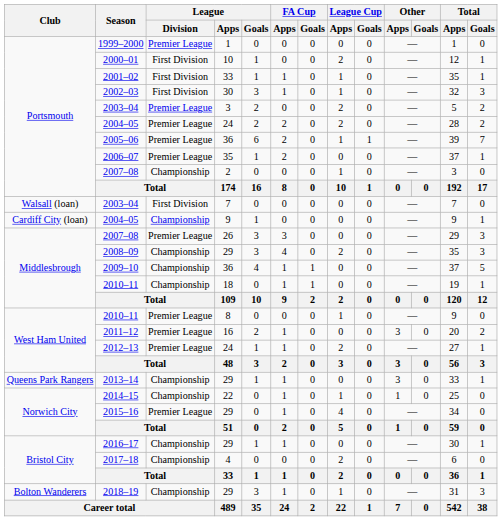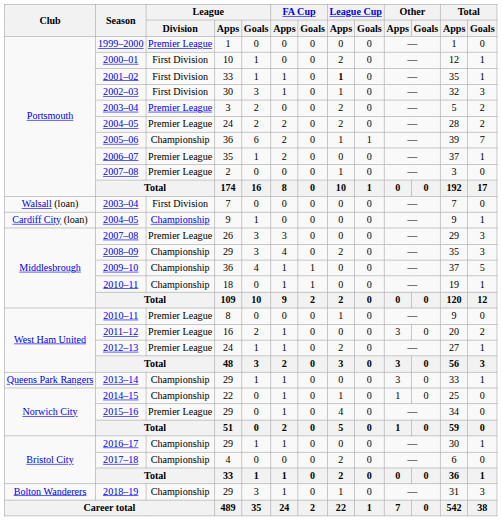 <table class="wikitable" style="text-align: center;">
 <tr>
 <th rowspan=2>Club</th>
 <th rowspan=2>Season</th>
 <th colspan=3>League</th>
 <th colspan=2><a href='#'>FA Cup</a></th>
 <th colspan=2><a href='#'>League Cup</a></th>
 <th colspan=2>Other</th>
 <th colspan=2>Total</th>
 </tr>
 <tr>
 <th>Division</th>
 <th>Apps</th>
 <th>Goals</th>
 <th>Apps</th>
 <th>Goals</th>
 <th>Apps</th>
 <th>Goals</th>
 <th>Apps</th>
 <th>Goals</th>
 <th>Apps</th>
 <th>Goals</th>
 </tr>
 <tr>
 <td rowspan=10><a href='#'>Portsmouth</a></td>
 <td><a href='#'>1999–2000</a></td>
 <td><a href='#'>Premier League</a></td>
 <td>1</td>
 <td>0</td>
 <td>0</td>
 <td>0</td>
 <td>0</td>
 <td>0</td>
 <td colspan="2">—</td>
 <td>1</td>
 <td>0</td>
 </tr>
 <tr>
 <td><a href='#'>2000–01</a></td>
 <td>First Division</td>
 <td>10</td>
 <td>1</td>
 <td>0</td>
 <td>0</td>
 <td>2</td>
 <td>0</td>
 <td colspan="2">—</td>
 <td>12</td>
 <td>1</td>
 </tr>
 <tr>
 <td><a href='#'>2001–02</a></td>
 <td>First Division</td>
 <td>33</td>
 <td>1</td>
 <td>1</td>
 <td>0</td>
-<td>1</td>
+<td><strong>1</strong></td>
 <td>0</td>
 <td colspan="2">—</td>
 <td>35</td>
 <td>1</td>
 </tr>
 <tr>
 <td><a href='#'>2002–03</a></td>
 <td>First Division</td>
 <td>30</td>
 <td>3</td>
 <td>1</td>
 <td>0</td>
 <td>1</td>
 <td>0</td>
 <td colspan="2">—</td>
 <td>32</td>
 <td>3</td>
 </tr>
 <tr>
 <td><a href='#'>2003–04</a></td>
 <td><a href='#'>Premier League</a></td>
 <td>3</td>
 <td>2</td>
 <td>0</td>
 <td>0</td>
 <td>2</td>
 <td>0</td>
 <td colspan="2">—</td>
 <td>5</td>
 <td>2</td>
 </tr>
 <tr>
 <td><a href='#'>2004–05</a></td>
 <td>Premier League</td>
 <td>24</td>
 <td>2</td>
 <td>2</td>
 <td>0</td>
 <td>2</td>
 <td>0</td>
 <td colspan="2">—</td>
 <td>28</td>
 <td>2</td>
 </tr>
 <tr>
 <td><a href='#'>2005–06</a></td>
-<td>Premier League</td>
+<td>Championship</td>
 <td>36</td>
 <td>6</td>
 <td>2</td>
 <td>0</td>
 <td>1</td>
 <td>1</td>
 <td colspan="2">—</td>
 <td>39</td>
 <td>7</td>
 </tr>
 <tr>
 <td><a href='#'>2006–07</a></td>
 <td>Premier League</td>
 <td>35</td>
 <td>1</td>
 <td>2</td>
 <td>0</td>
 <td>0</td>
 <td>0</td>
 <td colspan="2">—</td>
 <td>37</td>
 <td>1</td>
 </tr>
 <tr>
 <td><a href='#'>2007–08</a></td>
-<td>Championship</td>
+<td>Premier League</td>
 <td>2</td>
 <td>0</td>
 <td>0</td>
 <td>0</td>
 <td>1</td>
 <td>0</td>
 <td colspan="2">—</td>
 <td>3</td>
 <td>0</td>
 </tr>
 <tr>
 <th colspan=2>Total</th>
 <th>174</th>
 <th>16</th>
 <th>8</th>
 <th>0</th>
 <th>10</th>
 <th>1</th>
 <th>0</th>
 <th>0</th>
 <th>192</th>
 <th>17</th>
 </tr>
 <tr>
 <td><a href='#'>Walsall</a> (loan)</td>
 <td><a href='#'>2003–04</a></td>
 <td>First Division</td>
 <td>7</td>
 <td>0</td>
 <td>0</td>
 <td>0</td>
 <td>0</td>
 <td>0</td>
 <td colspan="2">—</td>
 <td>7</td>
 <td>0</td>
 </tr>
 <tr>
 <td><a href='#'>Cardiff City</a> (loan)</td>
 <td><a href='#'>2004–05</a></td>
 <td><a href='#'>Championship</a></td>
 <td>9</td>
 <td>1</td>
 <td>0</td>
 <td>0</td>
 <td>0</td>
 <td>0</td>
 <td colspan="2">—</td>
 <td>9</td>
 <td>1</td>
 </tr>
 <tr>
 <td rowspan=5><a href='#'>Middlesbrough</a></td>
 <td><a href='#'>2007–08</a></td>
 <td>Premier League</td>
 <td>26</td>
 <td>3</td>
 <td>3</td>
 <td>0</td>
 <td>0</td>
 <td>0</td>
 <td colspan="2">—</td>
 <td>29</td>
 <td>3</td>
 </tr>
 <tr>
 <td><a href='#'>2008–09</a></td>
 <td>Championship</td>
 <td>29</td>
 <td>3</td>
 <td>4</td>
 <td>0</td>
 <td>2</td>
 <td>0</td>
 <td colspan="2">—</td>
 <td>35</td>
 <td>3</td>
 </tr>
 <tr>
 <td><a href='#'>2009–10</a></td>
 <td>Championship</td>
 <td>36</td>
 <td>4</td>
 <td>1</td>
 <td>1</td>
 <td>0</td>
 <td>0</td>
 <td colspan="2">—</td>
 <td>37</td>
 <td>5</td>
 </tr>
 <tr>
 <td><a href='#'>2010–11</a></td>
 <td>Championship</td>
 <td>18</td>
 <td>0</td>
 <td>1</td>
 <td>1</td>
 <td>0</td>
 <td>0</td>
 <td colspan="2">—</td>
 <td>19</td>
 <td>1</td>
 </tr>
 <tr>
 <th colspan=2>Total</th>
 <th>109</th>
 <th>10</th>
 <th>9</th>
 <th>2</th>
 <th>2</th>
 <th>0</th>
 <th>0</th>
 <th>0</th>
 <th>120</th>
 <th>12</th>
 </tr>
 <tr>
 <td rowspan=4><a href='#'>West Ham United</a></td>
 <td><a href='#'>2010–11</a></td>
 <td>Premier League</td>
 <td>8</td>
 <td>0</td>
 <td>0</td>
 <td>0</td>
 <td>1</td>
 <td>0</td>
 <td colspan="2">—</td>
 <td>9</td>
 <td>0</td>
 </tr>
 <tr>
 <td><a href='#'>2011–12</a></td>
 <td>Premier League</td>
 <td>16</td>
 <td>2</td>
 <td>1</td>
 <td>0</td>
 <td>0</td>
 <td>0</td>
 <td>3</td>
 <td>0</td>
 <td>20</td>
 <td>2</td>
 </tr>
 <tr>
 <td><a href='#'>2012–13</a></td>
 <td>Premier League</td>
 <td>24</td>
 <td>1</td>
 <td>1</td>
 <td>0</td>
 <td>2</td>
 <td>0</td>
 <td colspan="2">—</td>
 <td>27</td>
 <td>1</td>
 </tr>
 <tr>
 <th colspan=2>Total</th>
 <th>48</th>
 <th>3</th>
 <th>2</th>
 <th>0</th>
 <th>3</th>
 <th>0</th>
 <th>3</th>
 <th>0</th>
 <th>56</th>
 <th>3</th>
 </tr>
 <tr>
 <td><a href='#'>Queens Park Rangers</a></td>
 <td><a href='#'>2013–14</a></td>
 <td>Championship</td>
 <td>29</td>
 <td>1</td>
 <td>1</td>
 <td>0</td>
 <td>0</td>
 <td>0</td>
 <td>3</td>
 <td>0</td>
 <td>33</td>
 <td>1</td>
 </tr>
 <tr>
 <td rowspan=3><a href='#'>Norwich City</a></td>
 <td><a href='#'>2014–15</a></td>
 <td>Championship</td>
 <td>22</td>
 <td>0</td>
 <td>1</td>
 <td>0</td>
 <td>1</td>
 <td>0</td>
 <td>1</td>
 <td>0</td>
 <td>25</td>
 <td>0</td>
 </tr>
 <tr>
 <td><a href='#'>2015–16</a></td>
 <td>Premier League</td>
 <td>29</td>
 <td>0</td>
 <td>1</td>
 <td>0</td>
 <td>4</td>
 <td>0</td>
 <td colspan="2">—</td>
 <td>34</td>
 <td>0</td>
 </tr>
 <tr>
 <th colspan=2>Total</th>
 <th>51</th>
 <th>0</th>
 <th>2</th>
 <th>0</th>
 <th>5</th>
 <th>0</th>
 <th>1</th>
 <th>0</th>
 <th>59</th>
 <th>0</th>
 </tr>
 <tr>
 <td rowspan=3><a href='#'>Bristol City</a></td>
 <td><a href='#'>2016–17</a></td>
 <td>Championship</td>
 <td>29</td>
 <td>1</td>
 <td>1</td>
 <td>0</td>
 <td>0</td>
 <td>0</td>
 <td colspan="2">—</td>
 <td>30</td>
 <td>1</td>
 </tr>
 <tr>
 <td><a href='#'>2017–18</a></td>
 <td>Championship</td>
 <td>4</td>
 <td>0</td>
 <td>0</td>
 <td>0</td>
 <td>2</td>
 <td>0</td>
 <td colspan="2">—</td>
 <td>6</td>
 <td>0</td>
 </tr>
 <tr>
 <th colspan=2>Total</th>
 <th>33</th>
 <th>1</th>
 <th>1</th>
 <th>0</th>
 <th>2</th>
 <th>0</th>
 <th>0</th>
 <th>0</th>
 <th>36</th>
 <th>1</th>
 </tr>
 <tr>
 <td><a href='#'>Bolton Wanderers</a></td>
 <td><a href='#'>2018–19</a></td>
 <td>Championship</td>
 <td>29</td>
 <td>3</td>
 <td>1</td>
 <td>0</td>
 <td>1</td>
 <td>0</td>
 <td colspan="2">—</td>
 <td>31</td>
 <td>3</td>
 </tr>
 <tr>
 <th colspan=3>Career total</th>
 <th>489</th>
 <th>35</th>
 <th>24</th>
 <th>2</th>
 <th>22</th>
 <th>1</th>
 <th>7</th>
 <th>0</th>
 <th>542</th>
 <th>38</th>
 </tr>
 </table>
